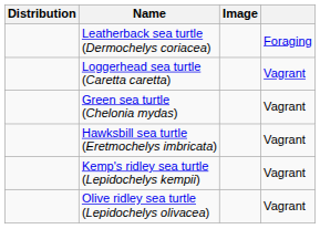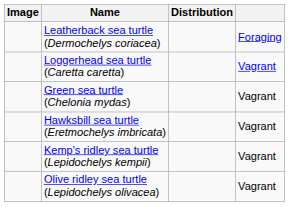 <table class="wikitable">
 <tr>
+<th>Image</th>
+<th>Name</th>
 <th>Distribution</th>
-<th>Name</th>
-<th>Image</th>
 <th></th>
 </tr>
 <tr>
 <td></td>
 <td><a href='#'>Leatherback sea turtle</a><br>(<em>Dermochelys coriacea</em>)</td>
 <td></td>
 <td><a href='#'>Foraging</a></td>
 </tr>
 <tr>
 <td></td>
 <td><a href='#'>Loggerhead sea turtle</a><br>(<em>Caretta caretta</em>)</td>
 <td></td>
 <td><a href='#'>Vagrant</a></td>
 </tr>
 <tr>
 <td></td>
 <td><a href='#'>Green sea turtle</a><br>(<em>Chelonia mydas</em>)</td>
 <td></td>
 <td>Vagrant</td>
 </tr>
 <tr>
 <td></td>
 <td><a href='#'>Hawksbill sea turtle</a><br>(<em>Eretmochelys imbricata</em>)</td>
 <td></td>
 <td>Vagrant</td>
 </tr>
 <tr>
 <td></td>
 <td><a href='#'>Kemp's ridley sea turtle</a><br>(<em>Lepidochelys kempii</em>)</td>
 <td></td>
 <td>Vagrant</td>
 </tr>
 <tr>
 <td></td>
 <td><a href='#'>Olive ridley sea turtle</a><br>(<em>Lepidochelys olivacea</em>)</td>
 <td></td>
 <td>Vagrant</td>
 </tr>
 </table>
